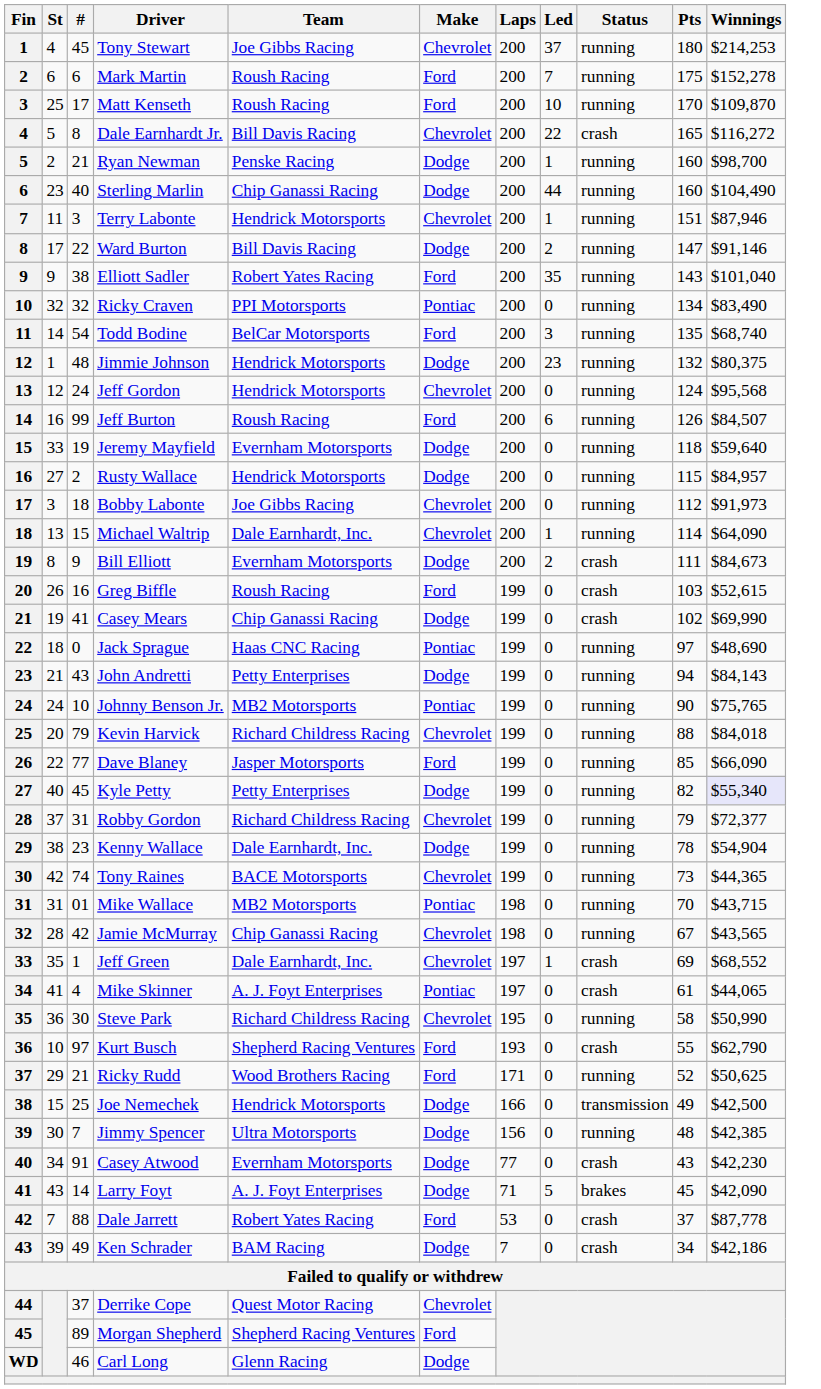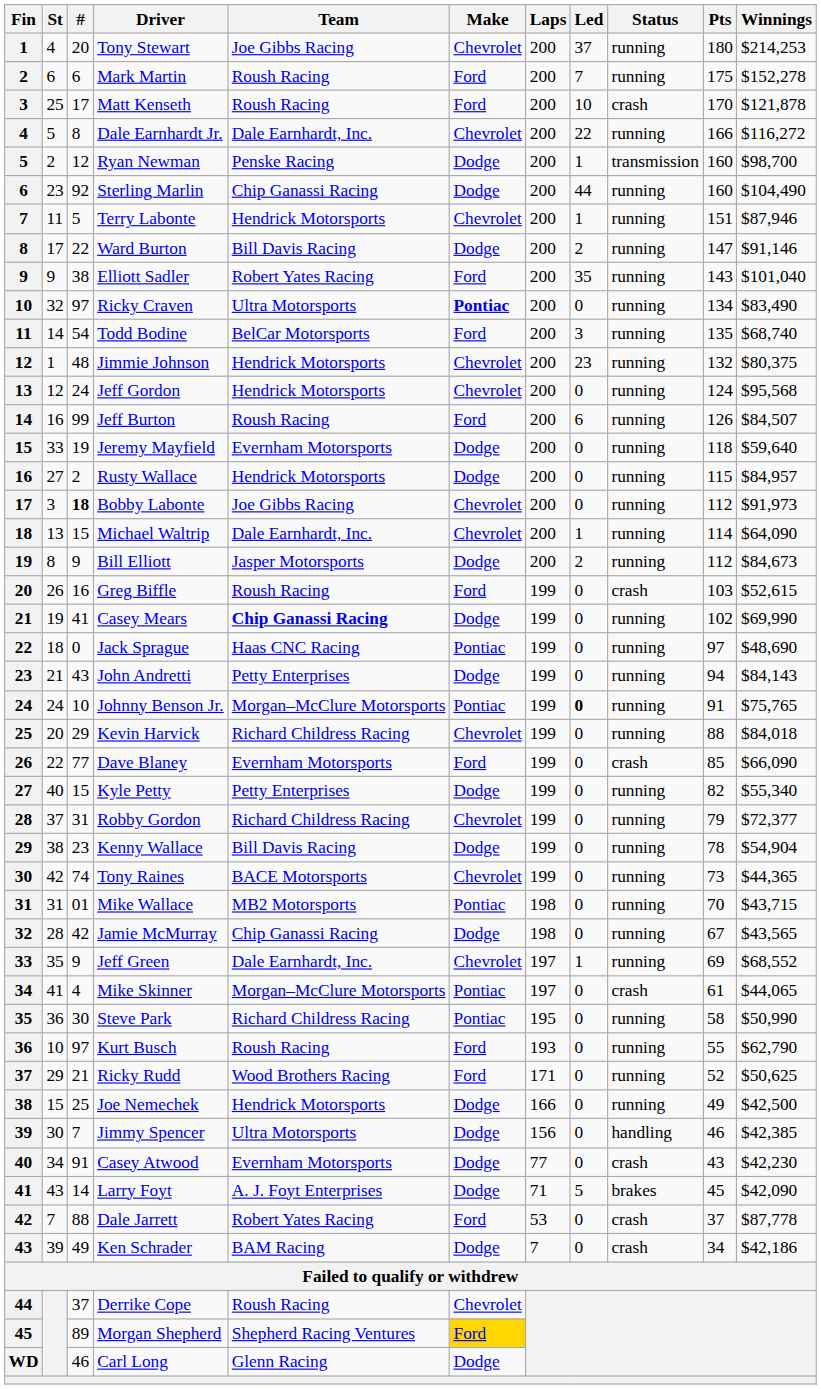 <table class="wikitable" style="font-size:95%">
 <tr>
 <th>Fin</th>
 <th>St</th>
 <th>#</th>
 <th>Driver</th>
 <th>Team</th>
 <th>Make</th>
 <th>Laps</th>
 <th>Led</th>
 <th>Status</th>
 <th>Pts</th>
 <th>Winnings</th>
 </tr>
 <tr>
 <th>1</th>
 <td>4</td>
-<td>45</td>
+<td>20</td>
 <td><a href='#'>Tony Stewart</a></td>
 <td><a href='#'>Joe Gibbs Racing</a></td>
 <td><a href='#'>Chevrolet</a></td>
 <td>200</td>
 <td>37</td>
 <td>running</td>
 <td>180</td>
 <td>$214,253</td>
 </tr>
 <tr>
 <th>2</th>
 <td>6</td>
 <td>6</td>
 <td><a href='#'>Mark Martin</a></td>
 <td><a href='#'>Roush Racing</a></td>
 <td><a href='#'>Ford</a></td>
 <td>200</td>
 <td>7</td>
 <td>running</td>
 <td>175</td>
 <td>$152,278</td>
 </tr>
 <tr>
 <th>3</th>
 <td>25</td>
 <td>17</td>
 <td><a href='#'>Matt Kenseth</a></td>
 <td><a href='#'>Roush Racing</a></td>
 <td><a href='#'>Ford</a></td>
 <td>200</td>
 <td>10</td>
-<td>running</td>
+<td>crash</td>
 <td>170</td>
-<td>$109,870</td>
+<td>$121,878</td>
 </tr>
 <tr>
 <th>4</th>
 <td>5</td>
 <td>8</td>
 <td><a href='#'>Dale Earnhardt Jr.</a></td>
-<td><a href='#'>Bill Davis Racing</a></td>
+<td><a href='#'>Dale Earnhardt, Inc.</a></td>
 <td><a href='#'>Chevrolet</a></td>
 <td>200</td>
 <td>22</td>
-<td>crash</td>
-<td>165</td>
+<td>running</td>
+<td>166</td>
 <td>$116,272</td>
 </tr>
 <tr>
 <th>5</th>
 <td>2</td>
-<td>21</td>
+<td>12</td>
 <td><a href='#'>Ryan Newman</a></td>
 <td><a href='#'>Penske Racing</a></td>
 <td><a href='#'>Dodge</a></td>
 <td>200</td>
 <td>1</td>
-<td>running</td>
+<td>transmission</td>
 <td>160</td>
 <td>$98,700</td>
 </tr>
 <tr>
 <th>6</th>
 <td>23</td>
-<td>40</td>
+<td>92</td>
 <td><a href='#'>Sterling Marlin</a></td>
 <td><a href='#'>Chip Ganassi Racing</a></td>
 <td><a href='#'>Dodge</a></td>
 <td>200</td>
 <td>44</td>
 <td>running</td>
 <td>160</td>
 <td>$104,490</td>
 </tr>
 <tr>
 <th>7</th>
 <td>11</td>
-<td>3</td>
+<td>5</td>
 <td><a href='#'>Terry Labonte</a></td>
 <td><a href='#'>Hendrick Motorsports</a></td>
 <td><a href='#'>Chevrolet</a></td>
 <td>200</td>
 <td>1</td>
 <td>running</td>
 <td>151</td>
 <td>$87,946</td>
 </tr>
 <tr>
 <th>8</th>
 <td>17</td>
 <td>22</td>
 <td><a href='#'>Ward Burton</a></td>
 <td><a href='#'>Bill Davis Racing</a></td>
 <td><a href='#'>Dodge</a></td>
 <td>200</td>
 <td>2</td>
 <td>running</td>
 <td>147</td>
 <td>$91,146</td>
 </tr>
 <tr>
 <th>9</th>
 <td>9</td>
 <td>38</td>
 <td><a href='#'>Elliott Sadler</a></td>
 <td><a href='#'>Robert Yates Racing</a></td>
 <td><a href='#'>Ford</a></td>
 <td>200</td>
 <td>35</td>
 <td>running</td>
 <td>143</td>
 <td>$101,040</td>
 </tr>
 <tr>
 <th>10</th>
 <td>32</td>
-<td>32</td>
+<td>97</td>
 <td><a href='#'>Ricky Craven</a></td>
-<td><a href='#'>PPI Motorsports</a></td>
-<td><a href='#'>Pontiac</a></td>
+<td><a href='#'>Ultra Motorsports</a></td>
+<td><strong><a href='#'>Pontiac</a></strong></td>
 <td>200</td>
 <td>0</td>
 <td>running</td>
 <td>134</td>
 <td>$83,490</td>
 </tr>
 <tr>
 <th>11</th>
 <td>14</td>
 <td>54</td>
 <td><a href='#'>Todd Bodine</a></td>
 <td><a href='#'>BelCar Motorsports</a></td>
 <td><a href='#'>Ford</a></td>
 <td>200</td>
 <td>3</td>
 <td>running</td>
 <td>135</td>
 <td>$68,740</td>
 </tr>
 <tr>
 <th>12</th>
 <td>1</td>
 <td>48</td>
 <td><a href='#'>Jimmie Johnson</a></td>
 <td><a href='#'>Hendrick Motorsports</a></td>
-<td><a href='#'>Dodge</a></td>
+<td><a href='#'>Chevrolet</a></td>
 <td>200</td>
 <td>23</td>
 <td>running</td>
 <td>132</td>
 <td>$80,375</td>
 </tr>
 <tr>
 <th>13</th>
 <td>12</td>
 <td>24</td>
 <td><a href='#'>Jeff Gordon</a></td>
 <td><a href='#'>Hendrick Motorsports</a></td>
 <td><a href='#'>Chevrolet</a></td>
 <td>200</td>
 <td>0</td>
 <td>running</td>
 <td>124</td>
 <td>$95,568</td>
 </tr>
 <tr>
 <th>14</th>
 <td>16</td>
 <td>99</td>
 <td><a href='#'>Jeff Burton</a></td>
 <td><a href='#'>Roush Racing</a></td>
 <td><a href='#'>Ford</a></td>
 <td>200</td>
 <td>6</td>
 <td>running</td>
 <td>126</td>
 <td>$84,507</td>
 </tr>
 <tr>
 <th>15</th>
 <td>33</td>
 <td>19</td>
 <td><a href='#'>Jeremy Mayfield</a></td>
 <td><a href='#'>Evernham Motorsports</a></td>
 <td><a href='#'>Dodge</a></td>
 <td>200</td>
 <td>0</td>
 <td>running</td>
 <td>118</td>
 <td>$59,640</td>
 </tr>
 <tr>
 <th>16</th>
 <td>27</td>
 <td>2</td>
 <td><a href='#'>Rusty Wallace</a></td>
 <td><a href='#'>Hendrick Motorsports</a></td>
 <td><a href='#'>Dodge</a></td>
 <td>200</td>
 <td>0</td>
 <td>running</td>
 <td>115</td>
 <td>$84,957</td>
 </tr>
 <tr>
 <th>17</th>
 <td>3</td>
-<td>18</td>
+<td><strong>18</strong></td>
 <td><a href='#'>Bobby Labonte</a></td>
 <td><a href='#'>Joe Gibbs Racing</a></td>
 <td><a href='#'>Chevrolet</a></td>
 <td>200</td>
 <td>0</td>
 <td>running</td>
 <td>112</td>
 <td>$91,973</td>
 </tr>
 <tr>
 <th>18</th>
 <td>13</td>
 <td>15</td>
 <td><a href='#'>Michael Waltrip</a></td>
 <td><a href='#'>Dale Earnhardt, Inc.</a></td>
 <td><a href='#'>Chevrolet</a></td>
 <td>200</td>
 <td>1</td>
 <td>running</td>
 <td>114</td>
 <td>$64,090</td>
 </tr>
 <tr>
 <th>19</th>
 <td>8</td>
 <td>9</td>
 <td><a href='#'>Bill Elliott</a></td>
-<td><a href='#'>Evernham Motorsports</a></td>
+<td><a href='#'>Jasper Motorsports</a></td>
 <td><a href='#'>Dodge</a></td>
 <td>200</td>
 <td>2</td>
-<td>crash</td>
-<td>111</td>
+<td>running</td>
+<td>112</td>
 <td>$84,673</td>
 </tr>
 <tr>
 <th>20</th>
 <td>26</td>
 <td>16</td>
 <td><a href='#'>Greg Biffle</a></td>
 <td><a href='#'>Roush Racing</a></td>
 <td><a href='#'>Ford</a></td>
 <td>199</td>
 <td>0</td>
 <td>crash</td>
 <td>103</td>
 <td>$52,615</td>
 </tr>
 <tr>
 <th>21</th>
 <td>19</td>
 <td>41</td>
 <td><a href='#'>Casey Mears</a></td>
-<td><a href='#'>Chip Ganassi Racing</a></td>
+<td><strong><a href='#'>Chip Ganassi Racing</a></strong></td>
 <td><a href='#'>Dodge</a></td>
 <td>199</td>
 <td>0</td>
-<td>crash</td>
+<td>running</td>
 <td>102</td>
 <td>$69,990</td>
 </tr>
 <tr>
 <th>22</th>
 <td>18</td>
 <td>0</td>
 <td><a href='#'>Jack Sprague</a></td>
 <td><a href='#'>Haas CNC Racing</a></td>
 <td><a href='#'>Pontiac</a></td>
 <td>199</td>
 <td>0</td>
 <td>running</td>
 <td>97</td>
 <td>$48,690</td>
 </tr>
 <tr>
 <th>23</th>
 <td>21</td>
 <td>43</td>
 <td><a href='#'>John Andretti</a></td>
 <td><a href='#'>Petty Enterprises</a></td>
 <td><a href='#'>Dodge</a></td>
 <td>199</td>
 <td>0</td>
 <td>running</td>
 <td>94</td>
 <td>$84,143</td>
 </tr>
 <tr>
 <th>24</th>
 <td>24</td>
 <td>10</td>
 <td><a href='#'>Johnny Benson Jr.</a></td>
-<td><a href='#'>MB2 Motorsports</a></td>
+<td><a href='#'>Morgan–McClure Motorsports</a></td>
 <td><a href='#'>Pontiac</a></td>
 <td>199</td>
-<td>0</td>
+<td><strong>0</strong></td>
 <td>running</td>
-<td>90</td>
+<td>91</td>
 <td>$75,765</td>
 </tr>
 <tr>
 <th>25</th>
 <td>20</td>
-<td>79</td>
+<td>29</td>
 <td><a href='#'>Kevin Harvick</a></td>
 <td><a href='#'>Richard Childress Racing</a></td>
 <td><a href='#'>Chevrolet</a></td>
 <td>199</td>
 <td>0</td>
 <td>running</td>
 <td>88</td>
 <td>$84,018</td>
 </tr>
 <tr>
 <th>26</th>
 <td>22</td>
 <td>77</td>
 <td><a href='#'>Dave Blaney</a></td>
-<td><a href='#'>Jasper Motorsports</a></td>
+<td><a href='#'>Evernham Motorsports</a></td>
 <td><a href='#'>Ford</a></td>
 <td>199</td>
 <td>0</td>
-<td>running</td>
+<td>crash</td>
 <td>85</td>
 <td>$66,090</td>
 </tr>
 <tr>
 <th>27</th>
 <td>40</td>
-<td>45</td>
+<td>15</td>
 <td><a href='#'>Kyle Petty</a></td>
 <td><a href='#'>Petty Enterprises</a></td>
 <td><a href='#'>Dodge</a></td>
 <td>199</td>
 <td>0</td>
 <td>running</td>
 <td>82</td>
-<td style="background: lavender;">$55,340</td>
+<td>$55,340</td>
 </tr>
 <tr>
 <th>28</th>
 <td>37</td>
 <td>31</td>
 <td><a href='#'>Robby Gordon</a></td>
 <td><a href='#'>Richard Childress Racing</a></td>
 <td><a href='#'>Chevrolet</a></td>
 <td>199</td>
 <td>0</td>
 <td>running</td>
 <td>79</td>
 <td>$72,377</td>
 </tr>
 <tr>
 <th>29</th>
 <td>38</td>
 <td>23</td>
 <td><a href='#'>Kenny Wallace</a></td>
-<td><a href='#'>Dale Earnhardt, Inc.</a></td>
+<td><a href='#'>Bill Davis Racing</a></td>
 <td><a href='#'>Dodge</a></td>
 <td>199</td>
 <td>0</td>
 <td>running</td>
 <td>78</td>
 <td>$54,904</td>
 </tr>
 <tr>
 <th>30</th>
 <td>42</td>
 <td>74</td>
 <td><a href='#'>Tony Raines</a></td>
 <td><a href='#'>BACE Motorsports</a></td>
 <td><a href='#'>Chevrolet</a></td>
 <td>199</td>
 <td>0</td>
 <td>running</td>
 <td>73</td>
 <td>$44,365</td>
 </tr>
 <tr>
 <th>31</th>
 <td>31</td>
 <td>01</td>
 <td><a href='#'>Mike Wallace</a></td>
 <td><a href='#'>MB2 Motorsports</a></td>
 <td><a href='#'>Pontiac</a></td>
 <td>198</td>
 <td>0</td>
 <td>running</td>
 <td>70</td>
 <td>$43,715</td>
 </tr>
 <tr>
 <th>32</th>
 <td>28</td>
 <td>42</td>
 <td><a href='#'>Jamie McMurray</a></td>
 <td><a href='#'>Chip Ganassi Racing</a></td>
-<td><a href='#'>Chevrolet</a></td>
+<td><a href='#'>Dodge</a></td>
 <td>198</td>
 <td>0</td>
 <td>running</td>
 <td>67</td>
 <td>$43,565</td>
 </tr>
 <tr>
 <th>33</th>
 <td>35</td>
-<td>1</td>
+<td>9</td>
 <td><a href='#'>Jeff Green</a></td>
 <td><a href='#'>Dale Earnhardt, Inc.</a></td>
 <td><a href='#'>Chevrolet</a></td>
 <td>197</td>
 <td>1</td>
-<td>crash</td>
+<td>running</td>
 <td>69</td>
 <td>$68,552</td>
 </tr>
 <tr>
 <th>34</th>
 <td>41</td>
 <td>4</td>
 <td><a href='#'>Mike Skinner</a></td>
-<td><a href='#'>A. J. Foyt Enterprises</a></td>
+<td><a href='#'>Morgan–McClure Motorsports</a></td>
 <td><a href='#'>Pontiac</a></td>
 <td>197</td>
 <td>0</td>
 <td>crash</td>
 <td>61</td>
 <td>$44,065</td>
 </tr>
 <tr>
 <th>35</th>
 <td>36</td>
 <td>30</td>
 <td><a href='#'>Steve Park</a></td>
 <td><a href='#'>Richard Childress Racing</a></td>
-<td><a href='#'>Chevrolet</a></td>
+<td><a href='#'>Pontiac</a></td>
 <td>195</td>
 <td>0</td>
 <td>running</td>
 <td>58</td>
 <td>$50,990</td>
 </tr>
 <tr>
 <th>36</th>
 <td>10</td>
 <td>97</td>
 <td><a href='#'>Kurt Busch</a></td>
-<td><a href='#'>Shepherd Racing Ventures</a></td>
+<td><a href='#'>Roush Racing</a></td>
 <td><a href='#'>Ford</a></td>
 <td>193</td>
 <td>0</td>
-<td>crash</td>
+<td>running</td>
 <td>55</td>
 <td>$62,790</td>
 </tr>
 <tr>
 <th>37</th>
 <td>29</td>
 <td>21</td>
 <td><a href='#'>Ricky Rudd</a></td>
 <td><a href='#'>Wood Brothers Racing</a></td>
 <td><a href='#'>Ford</a></td>
 <td>171</td>
 <td>0</td>
 <td>running</td>
 <td>52</td>
 <td>$50,625</td>
 </tr>
 <tr>
 <th>38</th>
 <td>15</td>
 <td>25</td>
 <td><a href='#'>Joe Nemechek</a></td>
 <td><a href='#'>Hendrick Motorsports</a></td>
 <td><a href='#'>Dodge</a></td>
 <td>166</td>
 <td>0</td>
-<td>transmission</td>
+<td>running</td>
 <td>49</td>
 <td>$42,500</td>
 </tr>
 <tr>
 <th>39</th>
 <td>30</td>
 <td>7</td>
 <td><a href='#'>Jimmy Spencer</a></td>
 <td><a href='#'>Ultra Motorsports</a></td>
 <td><a href='#'>Dodge</a></td>
 <td>156</td>
 <td>0</td>
-<td>running</td>
-<td>48</td>
+<td>handling</td>
+<td>46</td>
 <td>$42,385</td>
 </tr>
 <tr>
 <th>40</th>
 <td>34</td>
 <td>91</td>
 <td><a href='#'>Casey Atwood</a></td>
 <td><a href='#'>Evernham Motorsports</a></td>
 <td><a href='#'>Dodge</a></td>
 <td>77</td>
 <td>0</td>
 <td>crash</td>
 <td>43</td>
 <td>$42,230</td>
 </tr>
 <tr>
 <th>41</th>
 <td>43</td>
 <td>14</td>
 <td><a href='#'>Larry Foyt</a></td>
 <td><a href='#'>A. J. Foyt Enterprises</a></td>
 <td><a href='#'>Dodge</a></td>
 <td>71</td>
 <td>5</td>
 <td>brakes</td>
 <td>45</td>
 <td>$42,090</td>
 </tr>
 <tr>
 <th>42</th>
 <td>7</td>
 <td>88</td>
 <td><a href='#'>Dale Jarrett</a></td>
 <td><a href='#'>Robert Yates Racing</a></td>
 <td><a href='#'>Ford</a></td>
 <td>53</td>
 <td>0</td>
 <td>crash</td>
 <td>37</td>
 <td>$87,778</td>
 </tr>
 <tr>
 <th>43</th>
 <td>39</td>
 <td>49</td>
 <td><a href='#'>Ken Schrader</a></td>
 <td><a href='#'>BAM Racing</a></td>
 <td><a href='#'>Dodge</a></td>
 <td>7</td>
 <td>0</td>
 <td>crash</td>
 <td>34</td>
 <td>$42,186</td>
 </tr>
 <tr>
 <th colspan="11">Failed to qualify or withdrew</th>
 </tr>
 <tr>
 <th>44</th>
 <th rowspan="3"></th>
 <td>37</td>
 <td><a href='#'>Derrike Cope</a></td>
-<td><a href='#'>Quest Motor Racing</a></td>
+<td><a href='#'>Roush Racing</a></td>
 <td><a href='#'>Chevrolet</a></td>
 <th colspan="5" rowspan="3"></th>
 </tr>
 <tr>
 <th>45</th>
 <td>89</td>
 <td><a href='#'>Morgan Shepherd</a></td>
 <td><a href='#'>Shepherd Racing Ventures</a></td>
-<td><a href='#'>Ford</a></td>
+<td style="background: gold;"><a href='#'>Ford</a></td>
 </tr>
 <tr>
 <th>WD</th>
 <td>46</td>
 <td><a href='#'>Carl Long</a></td>
 <td><a href='#'>Glenn Racing</a></td>
 <td><a href='#'>Dodge</a></td>
 </tr>
 <tr>
 <th colspan="11"></th>
 </tr>
 </table>
